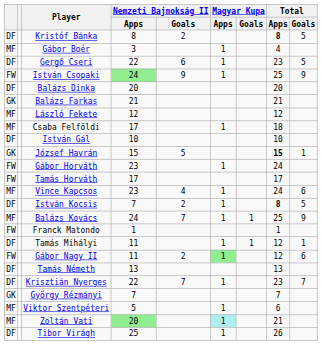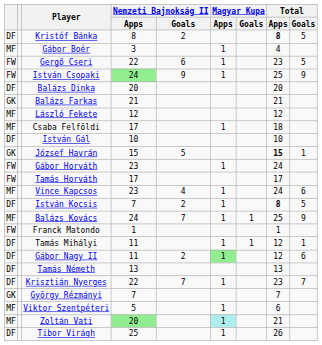 <table class="wikitable plainrowheaders sortable" style="text-align: center">
 <tr>
 <th rowspan=2></th>
 <th rowspan=2></th>
 <th rowspan=2>Player</th>
 <th colspan=2><a href='#'>Nemzeti Bajnokság II</a></th>
 <th colspan=2><a href='#'>Magyar Kupa</a></th>
 <th colspan=2>Total</th>
 </tr>
 <tr>
 <th scope=col>Apps</th>
 <th scope=col>Goals</th>
 <th scope=col>Apps</th>
 <th scope=col>Goals</th>
 <th scope=col>Apps</th>
 <th scope=col>Goals</th>
 </tr>
 <tr>
 <td>DF</td>
 <td></td>
 <td><a href='#'>Kristóf Bánka</a></td>
 <td>8</td>
 <td>2</td>
 <td></td>
 <td></td>
 <td><strong>8</strong></td>
 <td>5</td>
 </tr>
 <tr>
 <td>MF</td>
 <td></td>
 <td><a href='#'>Gábor Boér</a></td>
 <td>3</td>
 <td></td>
 <td>1</td>
 <td></td>
 <td>4</td>
 <td></td>
 </tr>
 <tr>
-<td>DF</td>
+<td>FW</td>
 <td></td>
 <td><a href='#'>Gergő Cseri</a></td>
 <td>22</td>
 <td>6</td>
 <td>1</td>
 <td></td>
 <td>23</td>
 <td>5</td>
 </tr>
 <tr>
 <td>FW</td>
 <td></td>
 <td><a href='#'>István Csopaki</a></td>
 <td style="background: lightgreen;">24</td>
 <td>9</td>
 <td>1</td>
 <td></td>
 <td>25</td>
 <td>9</td>
 </tr>
 <tr>
 <td>DF</td>
 <td></td>
 <td><a href='#'>Balázs Dinka</a></td>
 <td>20</td>
 <td></td>
 <td></td>
 <td></td>
 <td>20</td>
 <td></td>
 </tr>
 <tr>
 <td>GK</td>
 <td></td>
 <td><a href='#'>Balázs Farkas</a></td>
 <td>21</td>
 <td></td>
 <td></td>
 <td></td>
 <td>21</td>
 <td></td>
 </tr>
 <tr>
 <td>MF</td>
 <td></td>
 <td><a href='#'>László Fekete</a></td>
 <td>12</td>
 <td></td>
 <td></td>
 <td></td>
 <td>12</td>
 <td></td>
 </tr>
 <tr>
 <td>MF</td>
 <td></td>
 <td>Csaba Felföldi</td>
 <td>17</td>
 <td></td>
 <td>1</td>
 <td></td>
 <td>18</td>
 <td></td>
 </tr>
 <tr>
 <td>DF</td>
 <td></td>
 <td><a href='#'>István Gál</a></td>
 <td>10</td>
 <td></td>
 <td></td>
 <td></td>
 <td>10</td>
 <td></td>
 </tr>
 <tr>
 <td>GK</td>
 <td></td>
 <td><a href='#'>József Havrán</a></td>
 <td>15</td>
 <td>5</td>
 <td></td>
 <td></td>
 <td><strong>15</strong></td>
 <td>1</td>
 </tr>
 <tr>
 <td>FW</td>
 <td></td>
 <td><a href='#'>Gábor Horváth</a></td>
 <td>23</td>
 <td></td>
 <td>1</td>
 <td></td>
 <td>24</td>
 <td></td>
 </tr>
 <tr>
 <td>FW</td>
 <td></td>
 <td><a href='#'>Tamás Horváth</a></td>
 <td>17</td>
 <td></td>
 <td></td>
 <td></td>
 <td>17</td>
 <td></td>
 </tr>
 <tr>
 <td>MF</td>
 <td></td>
 <td><a href='#'>Vince Kapcsos</a></td>
 <td>23</td>
 <td>4</td>
 <td>1</td>
 <td></td>
 <td>24</td>
 <td>6</td>
 </tr>
 <tr>
 <td>DF</td>
 <td></td>
 <td><a href='#'>István Kocsis</a></td>
 <td>7</td>
 <td>2</td>
 <td>1</td>
 <td></td>
 <td><strong>8</strong></td>
 <td>5</td>
 </tr>
 <tr>
 <td>MF</td>
 <td></td>
 <td><a href='#'>Balázs Kovács</a></td>
 <td>24</td>
 <td>7</td>
 <td>1</td>
 <td>1</td>
 <td>25</td>
 <td>9</td>
 </tr>
 <tr>
 <td>FW</td>
 <td></td>
 <td>Franck Matondo</td>
 <td>1</td>
 <td></td>
 <td></td>
 <td></td>
 <td>1</td>
 <td></td>
 </tr>
 <tr>
 <td>DF</td>
 <td></td>
 <td>Tamás Mihályi</td>
 <td>11</td>
 <td></td>
 <td>1</td>
 <td>1</td>
 <td>12</td>
 <td>1</td>
 </tr>
 <tr>
-<td>FW</td>
+<td>DF</td>
 <td></td>
 <td><a href='#'>Gábor Nagy II</a></td>
 <td>11</td>
 <td>2</td>
 <td style="background: lightgreen;">1</td>
 <td></td>
 <td>12</td>
 <td>6</td>
 </tr>
 <tr>
 <td>DF</td>
 <td></td>
 <td><a href='#'>Tamás Németh</a></td>
 <td>13</td>
 <td></td>
 <td></td>
 <td></td>
 <td>13</td>
 <td></td>
 </tr>
 <tr>
 <td>DF</td>
 <td></td>
 <td><a href='#'>Krisztián Nyerges</a></td>
 <td>22</td>
 <td>7</td>
 <td>1</td>
 <td></td>
 <td>23</td>
 <td>7</td>
 </tr>
 <tr>
 <td>GK</td>
 <td></td>
 <td><a href='#'>György Rézmányi</a></td>
 <td>7</td>
 <td></td>
 <td></td>
 <td></td>
 <td>7</td>
 <td></td>
 </tr>
 <tr>
 <td>MF</td>
 <td></td>
 <td><a href='#'>Viktor Szentpéteri</a></td>
 <td>5</td>
 <td></td>
 <td>1</td>
 <td></td>
 <td>6</td>
 <td></td>
 </tr>
 <tr>
 <td>MF</td>
 <td></td>
 <td><a href='#'>Zoltán Vati</a></td>
 <td style="background: lightgreen;">20</td>
 <td></td>
 <td style="background: paleturquoise;">1</td>
 <td></td>
 <td>21</td>
 <td></td>
 </tr>
 <tr>
 <td>DF</td>
 <td></td>
 <td><a href='#'>Tibor Virágh</a></td>
 <td>25</td>
 <td></td>
 <td>1</td>
 <td></td>
 <td>26</td>
 <td></td>
 </tr>
 </table>
